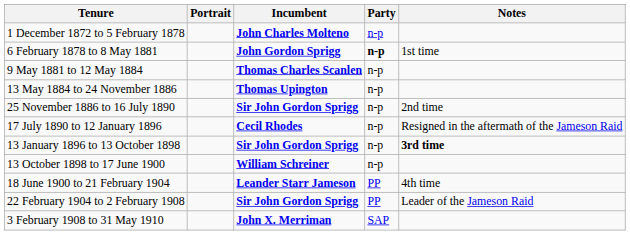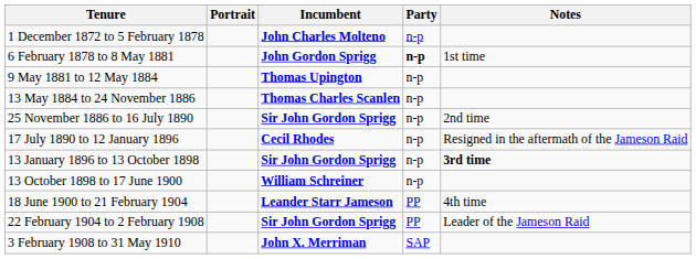 <table class="wikitable">
 <tr>
 <th>Tenure</th>
 <th>Portrait</th>
 <th>Incumbent</th>
 <th>Party</th>
 <th>Notes</th>
 </tr>
 <tr>
 <td>1 December 1872 to 5 February 1878</td>
 <td></td>
 <td><strong><a href='#'>John Charles Molteno</a></strong></td>
 <td><a href='#'>n-p</a></td>
 <td></td>
 </tr>
 <tr>
 <td>6 February 1878 to 8 May 1881</td>
 <td></td>
 <td><strong><a href='#'>John Gordon Sprigg</a></strong></td>
 <td><strong>n-p</strong></td>
 <td>1st time</td>
 </tr>
 <tr>
 <td>9 May 1881 to 12 May 1884</td>
 <td></td>
-<td><strong><a href='#'>Thomas Charles Scanlen</a></strong></td>
+<td><strong><a href='#'>Thomas Upington</a></strong></td>
 <td>n-p</td>
 <td></td>
 </tr>
 <tr>
 <td>13 May 1884 to 24 November 1886</td>
 <td></td>
-<td><strong><a href='#'>Thomas Upington</a></strong></td>
+<td><strong><a href='#'>Thomas Charles Scanlen</a></strong></td>
 <td>n-p</td>
 <td></td>
 </tr>
 <tr>
 <td>25 November 1886 to 16 July 1890</td>
 <td></td>
 <td><strong><a href='#'>Sir John Gordon Sprigg</a></strong></td>
 <td>n-p</td>
 <td>2nd time</td>
 </tr>
 <tr>
 <td>17 July 1890 to 12 January 1896</td>
 <td></td>
 <td><strong><a href='#'>Cecil Rhodes</a></strong></td>
 <td>n-p</td>
 <td>Resigned in the aftermath of the <a href='#'>Jameson Raid</a></td>
 </tr>
 <tr>
 <td>13 January 1896 to 13 October 1898</td>
 <td></td>
 <td><strong><a href='#'>Sir John Gordon Sprigg</a></strong></td>
 <td>n-p</td>
 <td><strong>3rd time</strong></td>
 </tr>
 <tr>
 <td>13 October 1898 to 17 June 1900</td>
 <td></td>
 <td><strong><a href='#'>William Schreiner</a></strong></td>
 <td>n-p</td>
 <td></td>
 </tr>
 <tr>
 <td>18 June 1900 to 21 February 1904</td>
 <td></td>
 <td><strong><a href='#'>Leander Starr Jameson</a></strong></td>
 <td bgcolor=><a href='#'>PP</a></td>
 <td>4th time</td>
 </tr>
 <tr>
 <td>22 February 1904 to 2 February 1908</td>
 <td></td>
 <td><strong><a href='#'>Sir John Gordon Sprigg</a></strong></td>
 <td bgcolor=><a href='#'>PP</a></td>
 <td>Leader of the <a href='#'>Jameson Raid</a></td>
 </tr>
 <tr>
 <td>3 February 1908 to 31 May 1910</td>
 <td></td>
 <td><strong><a href='#'>John X. Merriman</a></strong></td>
 <td bgcolor=><a href='#'>SAP</a></td>
 <td></td>
 </tr>
 </table>
